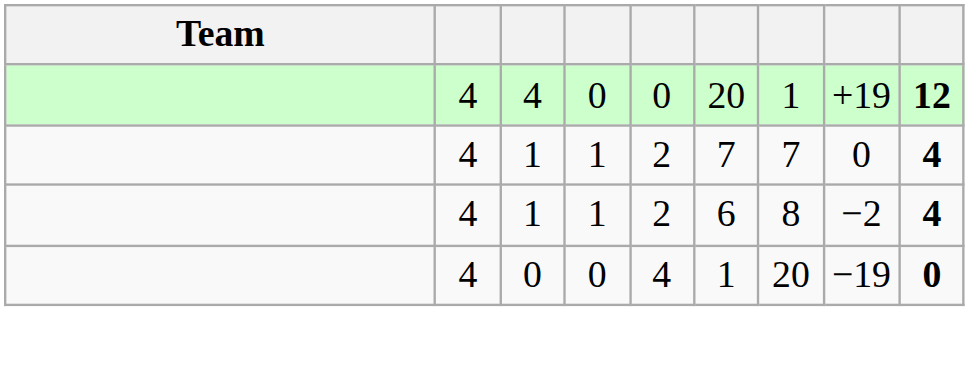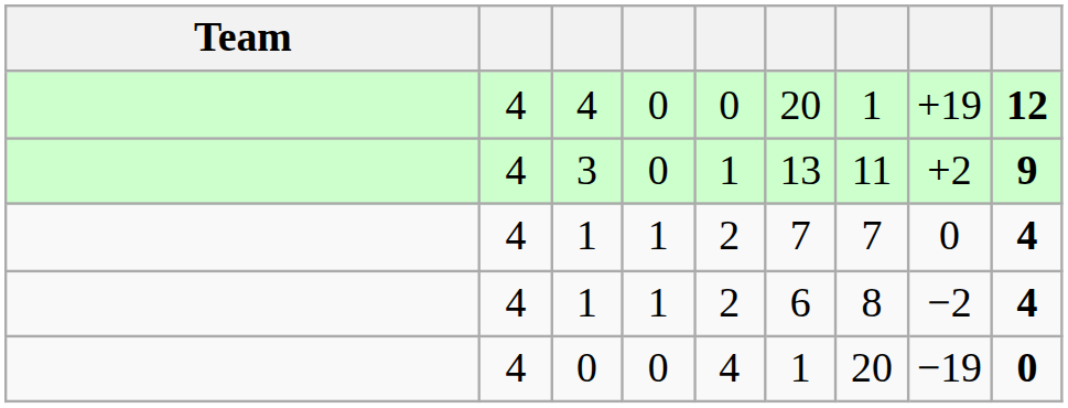 <table class="wikitable" style="text-align:center">
 <tr>
 <th width="175">Team</th>
 <th width="20"></th>
 <th width="20"></th>
 <th width="20"></th>
 <th width="20"></th>
 <th width="20"></th>
 <th width="20"></th>
 <th width="20"></th>
 <th width="20"></th>
 </tr>
 <tr bgcolor=ccffcc>
 <td align=left></td>
 <td>4</td>
 <td>4</td>
 <td>0</td>
 <td>0</td>
 <td>20</td>
 <td>1</td>
 <td>+19</td>
 <td><strong>12</strong></td>
+</tr>
+<tr bgcolor=ccffcc>
+<td align=left></td>
+<td>4</td>
+<td>3</td>
+<td>0</td>
+<td>1</td>
+<td>13</td>
+<td>11</td>
+<td>+2</td>
+<td><strong>9</strong></td>
 </tr>
 <tr>
 <td align=left></td>
 <td>4</td>
 <td>1</td>
 <td>1</td>
 <td>2</td>
 <td>7</td>
 <td>7</td>
 <td>0</td>
 <td><strong>4</strong></td>
 </tr>
 <tr>
 <td align=left></td>
 <td>4</td>
 <td>1</td>
 <td>1</td>
 <td>2</td>
 <td>6</td>
 <td>8</td>
 <td>−2</td>
 <td><strong>4</strong></td>
 </tr>
 <tr>
 <td align=left></td>
 <td>4</td>
 <td>0</td>
 <td>0</td>
 <td>4</td>
 <td>1</td>
 <td>20</td>
 <td>−19</td>
 <td><strong>0</strong></td>
 </tr>
 </table>
